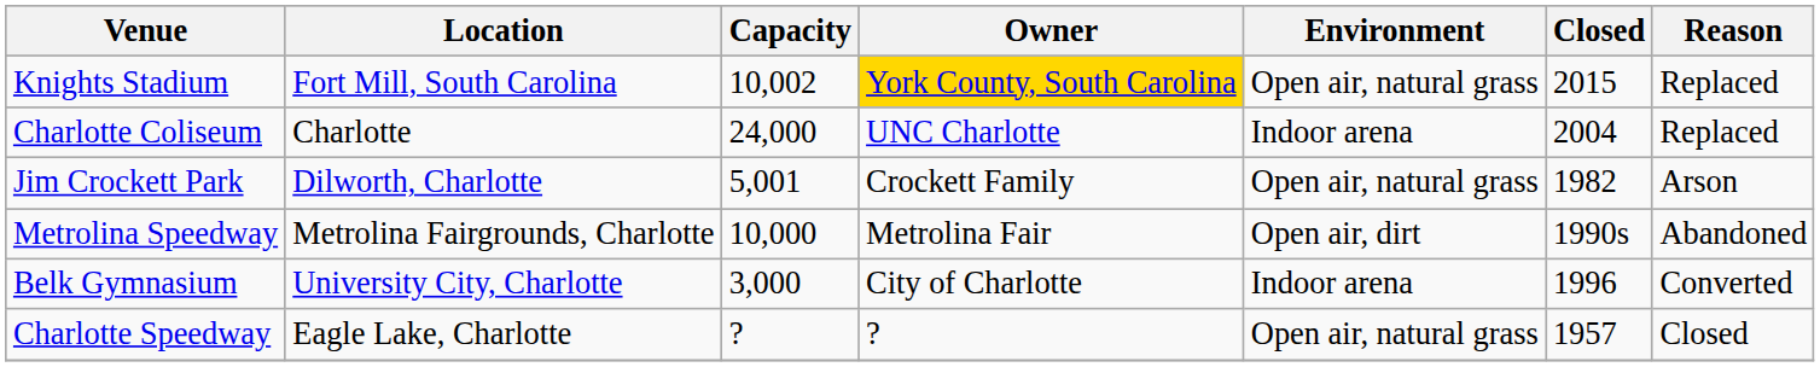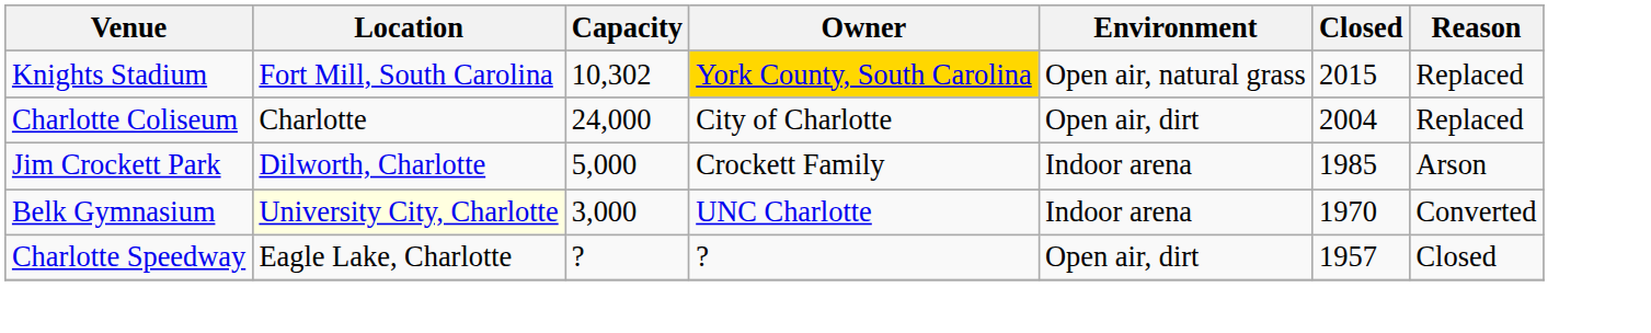 <table class="wikitable sortable">
 <tr>
 <th scope="col">Venue</th>
 <th scope="col">Location</th>
 <th scope="col">Capacity</th>
 <th scope="col">Owner</th>
 <th scope="col">Environment</th>
 <th scope="col">Closed</th>
 <th scope="col">Reason</th>
 </tr>
 <tr>
 <td><a href='#'>Knights Stadium</a></td>
 <td><a href='#'>Fort Mill, South Carolina</a></td>
-<td>10,002</td>
+<td>10,302</td>
 <td style="background: gold;"><a href='#'>York County, South Carolina</a></td>
 <td>Open air, natural grass</td>
 <td>2015</td>
 <td>Replaced</td>
 </tr>
 <tr>
 <td><a href='#'>Charlotte Coliseum</a></td>
 <td>Charlotte</td>
 <td>24,000</td>
-<td><a href='#'>UNC Charlotte</a></td>
-<td>Indoor arena</td>
+<td>City of Charlotte</td>
+<td>Open air, dirt</td>
 <td>2004</td>
 <td>Replaced</td>
 </tr>
 <tr>
 <td><a href='#'>Jim Crockett Park</a></td>
 <td><a href='#'>Dilworth, Charlotte</a></td>
-<td>5,001</td>
+<td>5,000</td>
 <td>Crockett Family</td>
-<td>Open air, natural grass</td>
-<td>1982</td>
+<td>Indoor arena</td>
+<td>1985</td>
 <td>Arson</td>
 </tr>
 <tr>
-<td><a href='#'>Metrolina Speedway</a></td>
-<td>Metrolina Fairgrounds, Charlotte</td>
-<td>10,000</td>
-<td>Metrolina Fair</td>
-<td>Open air, dirt</td>
-<td>1990s</td>
-<td>Abandoned</td>
-</tr>
-<tr>
 <td><a href='#'>Belk Gymnasium</a></td>
-<td><a href='#'>University City, Charlotte</a></td>
+<td style="background: lightyellow;"><a href='#'>University City, Charlotte</a></td>
 <td>3,000</td>
-<td>City of Charlotte</td>
+<td><a href='#'>UNC Charlotte</a></td>
 <td>Indoor arena</td>
-<td>1996</td>
+<td>1970</td>
 <td>Converted</td>
 </tr>
 <tr>
 <td><a href='#'>Charlotte Speedway</a></td>
 <td>Eagle Lake, Charlotte</td>
 <td>?</td>
 <td>?</td>
-<td>Open air, natural grass</td>
+<td>Open air, dirt</td>
 <td>1957</td>
 <td>Closed</td>
 </tr>
 <tr>
 </tr>
 </table>
